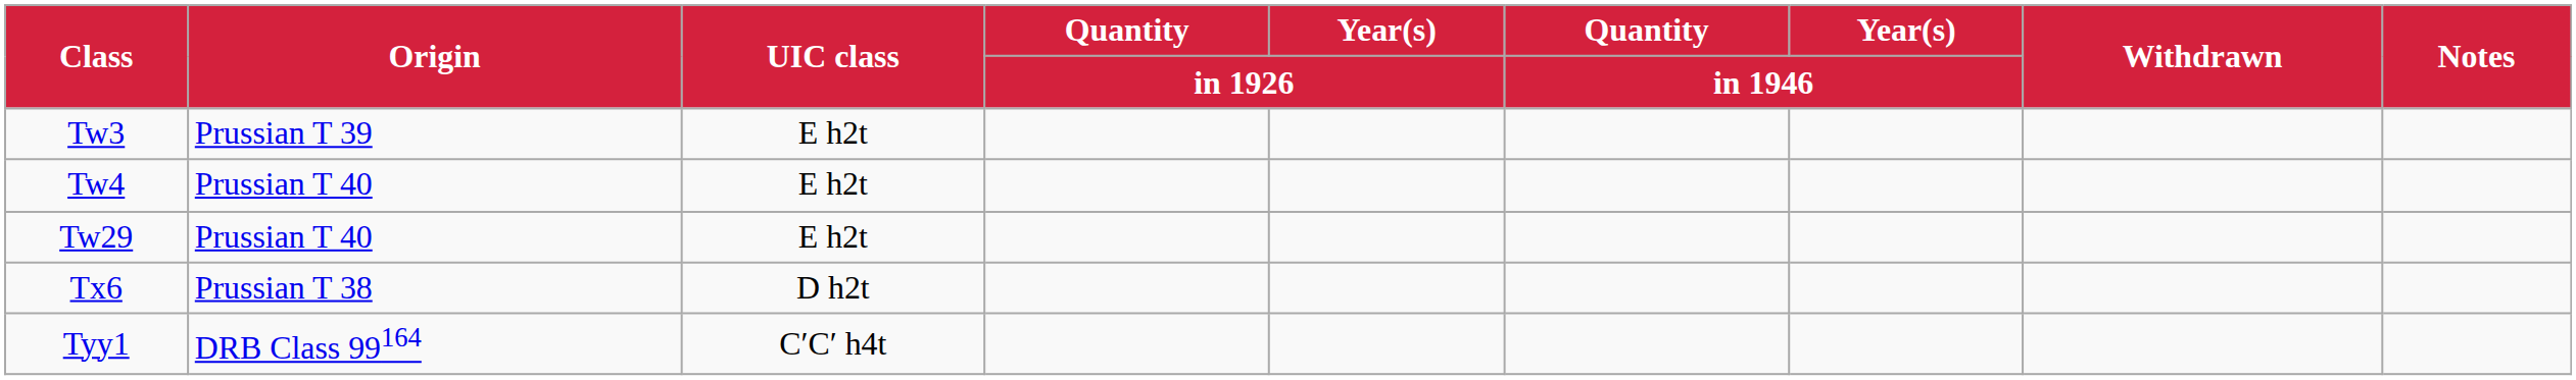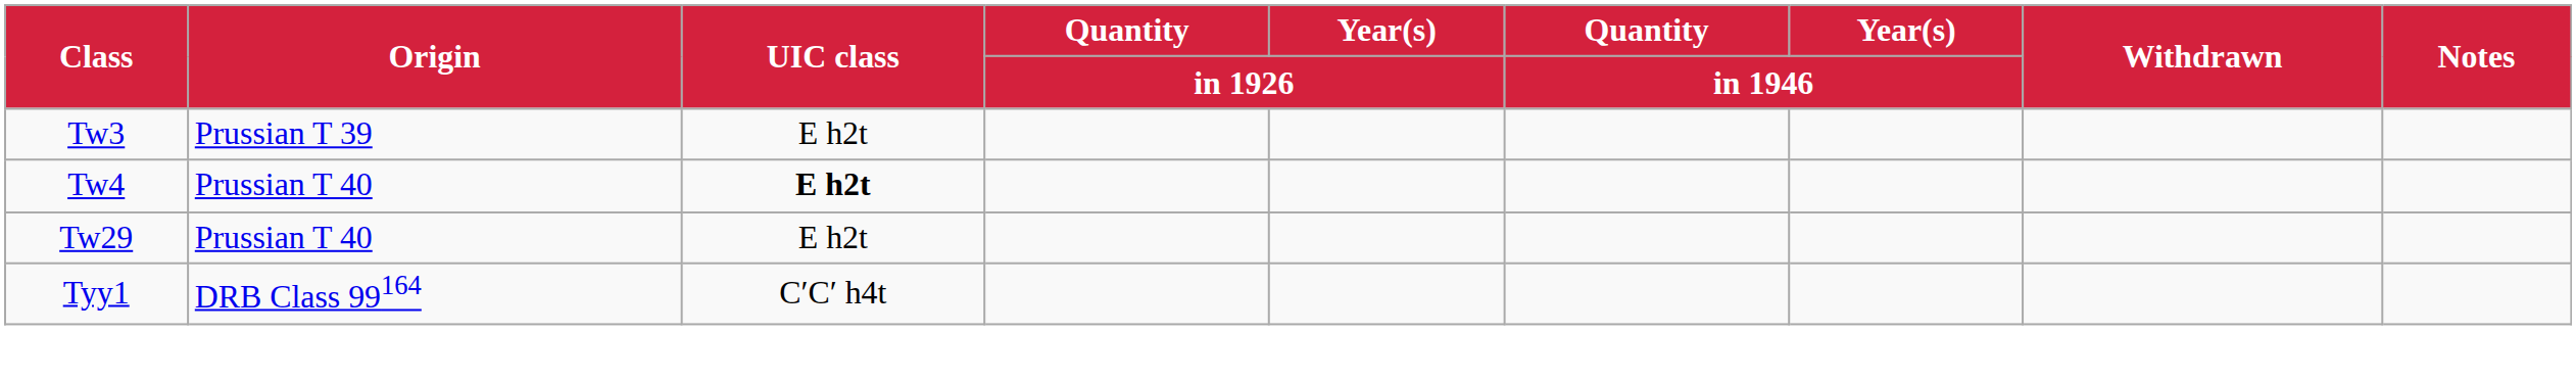 <table class="wikitable" width="100%" style=text-align:center>
 <tr>
 <th style="color:#ffffff; background:#D4213D" rowspan="2">Class</th>
 <th style="color:#ffffff; background:#D4213D" rowspan="2">Origin</th>
 <th style="color:#ffffff; background:#D4213D" rowspan="2">UIC class</th>
 <th style="color:#ffffff; background:#D4213D">Quantity</th>
 <th style="color:#ffffff; background:#D4213D">Year(s)</th>
 <th style="color:#ffffff; background:#D4213D">Quantity</th>
 <th style="color:#ffffff; background:#D4213D">Year(s)</th>
 <th style="color:#ffffff; background:#D4213D" rowspan="2">Withdrawn</th>
 <th style="color:#ffffff; background:#D4213D" rowspan="2">Notes</th>
 </tr>
 <tr>
 <th style="color:#ffffff; background:#D4213D" colspan="2">in 1926</th>
 <th style="color:#ffffff; background:#D4213D" colspan="2">in 1946</th>
 </tr>
 <tr>
 <td><a href='#'>Tw3</a></td>
 <td align=left><a href='#'>Prussian T 39</a></td>
 <td>E h2t</td>
 <td></td>
 <td></td>
 <td></td>
 <td></td>
 <td></td>
 <td align=left></td>
 </tr>
 <tr>
 <td><a href='#'>Tw4</a></td>
 <td align=left><a href='#'>Prussian T 40</a></td>
-<td>E h2t</td>
+<td><strong>E h2t</strong></td>
 <td></td>
 <td></td>
 <td></td>
 <td></td>
 <td></td>
 <td align=left></td>
 </tr>
 <tr>
 <td><a href='#'>Tw29</a></td>
 <td align=left><a href='#'>Prussian T 40</a></td>
 <td>E h2t</td>
 <td></td>
 <td></td>
 <td></td>
 <td></td>
 <td></td>
 <td align=left></td>
 </tr>
 <tr>
-<td><a href='#'>Tx6</a></td>
-<td align=left><a href='#'>Prussian T 38</a></td>
-<td>D h2t</td>
-<td></td>
-<td></td>
-<td></td>
-<td></td>
-<td></td>
-<td align=left></td>
-</tr>
-<tr>
 <td><a href='#'>Tyy1</a></td>
 <td align=left><a href='#'>DRB Class 99<sup>164</sup></a></td>
 <td>C′C′ h4t</td>
 <td></td>
 <td></td>
 <td></td>
 <td></td>
 <td></td>
 <td align=left></td>
 </tr>
 </table>
